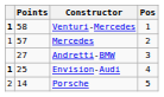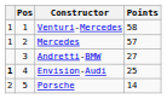 <table class="wikitable" style="font-size: 85%;">
 <tr>
 <th></th>
+<th>Pos</th>
+<th>Constructor</th>
 <th>Points</th>
-<th>Constructor</th>
-<th>Pos</th>
+</tr>
+<tr>
+<td align="left"> 1</td>
+<td align="center">1</td>
+<td> <a href='#'>Venturi</a>-<a href='#'>Mercedes</a></td>
+<td align="left">58</td>
+</tr>
+<tr>
+<td align="left"> 1</td>
+<td align="center">2</td>
+<td> <a href='#'>Mercedes</a></td>
+<td align="left">57</td>
+</tr>
+<tr>
+<td align="left"></td>
+<td align="center">3</td>
+<td> <a href='#'>Andretti</a>-<a href='#'>BMW</a></td>
+<td align="left">27</td>
 </tr>
 <tr>
 <td align="left"><strong> 1</strong></td>
-<td align="left">58</td>
-<td> <a href='#'>Venturi</a>-<a href='#'>Mercedes</a></td>
-<td align="center">1</td>
-</tr>
-<tr>
-<td align="left"> 1</td>
-<td align="left">57</td>
-<td> <a href='#'>Mercedes</a></td>
-<td align="center">2</td>
-</tr>
-<tr>
-<td align="left"></td>
-<td align="left">27</td>
-<td> <a href='#'>Andretti</a>-<a href='#'>BMW</a></td>
-<td align="center">3</td>
-</tr>
-<tr>
-<td align="left"><strong> 1</strong></td>
+<td align="center">4</td>
+<td> <a href='#'>Envision</a>-<a href='#'>Audi</a></td>
 <td align="left">25</td>
-<td> <a href='#'>Envision</a>-<a href='#'>Audi</a></td>
-<td align="center">4</td>
 </tr>
 <tr>
 <td align="left"> 2</td>
+<td align="center">5</td>
+<td> <a href='#'>Porsche</a></td>
 <td align="left">14</td>
-<td> <a href='#'>Porsche</a></td>
-<td align="center">5</td>
 </tr>
 </table>
